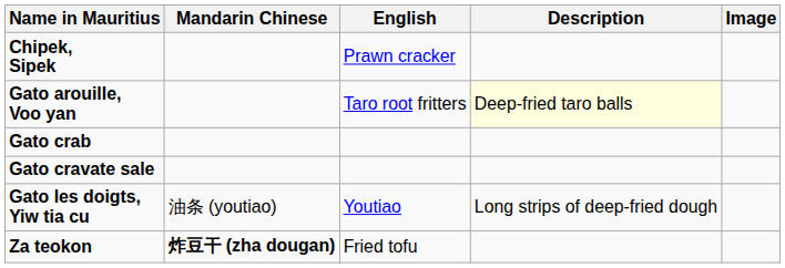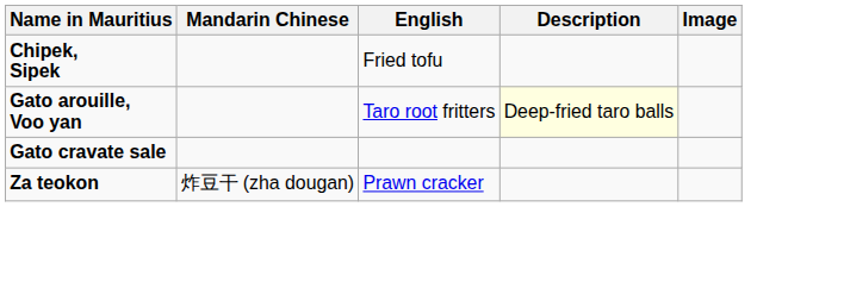 <table class="wikitable sortable">
 <tr>
 <th>Name in Mauritius</th>
 <th>Mandarin Chinese</th>
 <th>English</th>
 <th>Description</th>
 <th>Image</th>
 </tr>
 <tr>
 <td><strong>Chipek,<br>Sipek</strong></td>
 <td></td>
-<td><a href='#'>Prawn cracker</a></td>
+<td>Fried tofu</td>
 <td></td>
 <td></td>
 </tr>
 <tr>
 <td><strong>Gato arouille,<br>Voo yan</strong></td>
 <td></td>
 <td><a href='#'>Taro root</a> fritters</td>
 <td style="background: lightyellow;">Deep-fried taro balls</td>
 <td></td>
 </tr>
 <tr>
-<td><strong>Gato crab</strong></td>
-<td></td>
-<td></td>
-<td></td>
-<td></td>
-</tr>
-<tr>
 <td><strong>Gato cravate sale</strong></td>
 <td></td>
 <td></td>
 <td></td>
 <td></td>
 </tr>
 <tr>
-<td><strong>Gato les doigts,<br>Yiw tia cu</strong></td>
-<td>油条 (youtiao)</td>
-<td><a href='#'>Youtiao</a></td>
-<td>Long strips of deep-fried dough</td>
-<td></td>
-</tr>
-<tr>
 <td><strong>Za teokon</strong></td>
-<td><strong>炸豆干 (zha dougan)</strong></td>
-<td>Fried tofu</td>
+<td>炸豆干 (zha dougan)</td>
+<td><a href='#'>Prawn cracker</a></td>
 <td></td>
 <td></td>
 </tr>
 </table>
